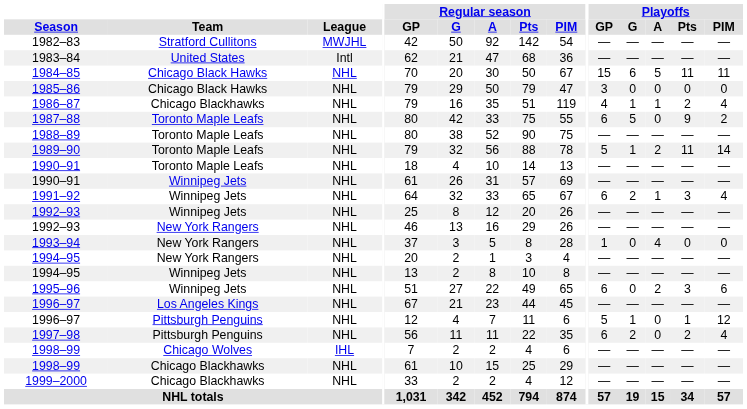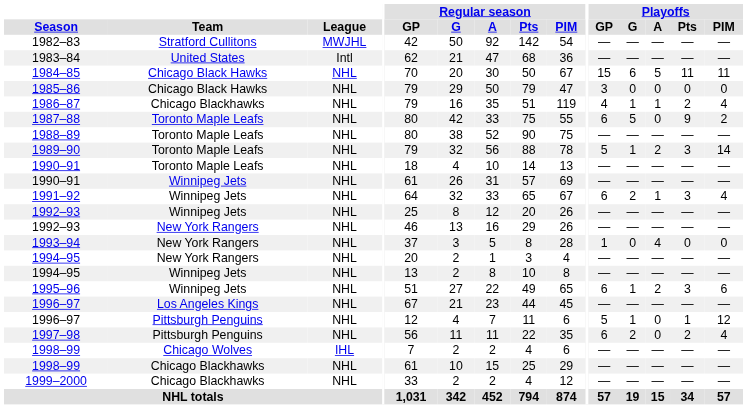 <table border="0" cellpadding="1" cellspacing="0" style="text-align:center; width:60em">
 <tr bgcolor="#e0e0e0">
 <th colspan="3" bgcolor="#ffffff"></th>
 <th rowspan="100" bgcolor="#ffffff"></th>
 <th colspan="5"><a href='#'>Regular season</a></th>
 <th rowspan="100" bgcolor="#ffffff"></th>
 <th colspan="5"><a href='#'>Playoffs</a></th>
 </tr>
 <tr bgcolor="#e0e0e0">
 <th><a href='#'>Season</a></th>
 <th>Team</th>
 <th>League</th>
 <th>GP</th>
 <th><a href='#'>G</a></th>
 <th><a href='#'>A</a></th>
 <th><a href='#'>Pts</a></th>
 <th><a href='#'>PIM</a></th>
 <th>GP</th>
 <th>G</th>
 <th>A</th>
 <th>Pts</th>
 <th>PIM</th>
 </tr>
 <tr>
 <td>1982–83</td>
 <td><a href='#'>Stratford Cullitons</a></td>
 <td><a href='#'>MWJHL</a></td>
 <td>42</td>
 <td>50</td>
 <td>92</td>
 <td>142</td>
 <td>54</td>
 <td>—</td>
 <td>—</td>
 <td>—</td>
 <td>—</td>
 <td>—</td>
 </tr>
 <tr bgcolor="#f0f0f0">
 <td>1983–84</td>
 <td><a href='#'>United States</a></td>
 <td>Intl</td>
 <td>62</td>
 <td>21</td>
 <td>47</td>
 <td>68</td>
 <td>36</td>
 <td>—</td>
 <td>—</td>
 <td>—</td>
 <td>—</td>
 <td>—</td>
 </tr>
 <tr>
 <td><a href='#'>1984–85</a></td>
 <td><a href='#'>Chicago Black Hawks</a></td>
 <td><a href='#'>NHL</a></td>
 <td>70</td>
 <td>20</td>
 <td>30</td>
 <td>50</td>
 <td>67</td>
 <td>15</td>
 <td>6</td>
 <td>5</td>
 <td>11</td>
 <td>11</td>
 </tr>
 <tr bgcolor="#f0f0f0">
 <td><a href='#'>1985–86</a></td>
 <td>Chicago Black Hawks</td>
 <td>NHL</td>
 <td>79</td>
 <td>29</td>
 <td>50</td>
 <td>79</td>
 <td>47</td>
 <td>3</td>
 <td>0</td>
 <td>0</td>
 <td>0</td>
 <td>0</td>
 </tr>
 <tr>
 <td><a href='#'>1986–87</a></td>
 <td>Chicago Blackhawks</td>
 <td>NHL</td>
 <td>79</td>
 <td>16</td>
 <td>35</td>
 <td>51</td>
 <td>119</td>
 <td>4</td>
 <td>1</td>
 <td>1</td>
 <td>2</td>
 <td>4</td>
 </tr>
 <tr bgcolor="#f0f0f0">
 <td><a href='#'>1987–88</a></td>
 <td><a href='#'>Toronto Maple Leafs</a></td>
 <td>NHL</td>
 <td>80</td>
 <td>42</td>
 <td>33</td>
 <td>75</td>
 <td>55</td>
 <td>6</td>
 <td>5</td>
 <td>0</td>
 <td>9</td>
 <td>2</td>
 </tr>
 <tr>
 <td><a href='#'>1988–89</a></td>
 <td>Toronto Maple Leafs</td>
 <td>NHL</td>
 <td>80</td>
 <td>38</td>
 <td>52</td>
 <td>90</td>
 <td>75</td>
 <td>—</td>
 <td>—</td>
 <td>—</td>
 <td>—</td>
 <td>—</td>
 </tr>
 <tr bgcolor="#f0f0f0">
 <td><a href='#'>1989–90</a></td>
 <td>Toronto Maple Leafs</td>
 <td>NHL</td>
 <td>79</td>
 <td>32</td>
 <td>56</td>
 <td>88</td>
 <td>78</td>
 <td>5</td>
 <td>1</td>
 <td>2</td>
-<td>11</td>
+<td>3</td>
 <td>14</td>
 </tr>
 <tr>
 <td><a href='#'>1990–91</a></td>
 <td>Toronto Maple Leafs</td>
 <td>NHL</td>
 <td>18</td>
 <td>4</td>
 <td>10</td>
 <td>14</td>
 <td>13</td>
 <td>—</td>
 <td>—</td>
 <td>—</td>
 <td>—</td>
 <td>—</td>
 </tr>
 <tr bgcolor="#f0f0f0">
 <td>1990–91</td>
 <td><a href='#'>Winnipeg Jets</a></td>
 <td>NHL</td>
 <td>61</td>
 <td>26</td>
 <td>31</td>
 <td>57</td>
 <td>69</td>
 <td>—</td>
 <td>—</td>
 <td>—</td>
 <td>—</td>
 <td>—</td>
 </tr>
 <tr>
 <td><a href='#'>1991–92</a></td>
 <td>Winnipeg Jets</td>
 <td>NHL</td>
 <td>64</td>
 <td>32</td>
 <td>33</td>
 <td>65</td>
 <td>67</td>
 <td>6</td>
 <td>2</td>
 <td>1</td>
 <td>3</td>
 <td>4</td>
 </tr>
 <tr bgcolor="#f0f0f0">
 <td><a href='#'>1992–93</a></td>
 <td>Winnipeg Jets</td>
 <td>NHL</td>
 <td>25</td>
 <td>8</td>
 <td>12</td>
 <td>20</td>
 <td>26</td>
 <td>—</td>
 <td>—</td>
 <td>—</td>
 <td>—</td>
 <td>—</td>
 </tr>
 <tr>
 <td>1992–93</td>
 <td><a href='#'>New York Rangers</a></td>
 <td>NHL</td>
 <td>46</td>
 <td>13</td>
 <td>16</td>
 <td>29</td>
 <td>26</td>
 <td>—</td>
 <td>—</td>
 <td>—</td>
 <td>—</td>
 <td>—</td>
 </tr>
 <tr bgcolor="#f0f0f0">
 <td><a href='#'>1993–94</a></td>
 <td>New York Rangers</td>
 <td>NHL</td>
 <td>37</td>
 <td>3</td>
 <td>5</td>
 <td>8</td>
 <td>28</td>
 <td>1</td>
 <td>0</td>
 <td>4</td>
 <td>0</td>
 <td>0</td>
 </tr>
 <tr>
 <td><a href='#'>1994–95</a></td>
 <td>New York Rangers</td>
 <td>NHL</td>
 <td>20</td>
 <td>2</td>
 <td>1</td>
 <td>3</td>
 <td>4</td>
 <td>—</td>
 <td>—</td>
 <td>—</td>
 <td>—</td>
 <td>—</td>
 </tr>
 <tr bgcolor="#f0f0f0">
 <td>1994–95</td>
 <td>Winnipeg Jets</td>
 <td>NHL</td>
 <td>13</td>
 <td>2</td>
 <td>8</td>
 <td>10</td>
 <td>8</td>
 <td>—</td>
 <td>—</td>
 <td>—</td>
 <td>—</td>
 <td>—</td>
 </tr>
 <tr>
 <td><a href='#'>1995–96</a></td>
 <td>Winnipeg Jets</td>
 <td>NHL</td>
 <td>51</td>
 <td>27</td>
 <td>22</td>
 <td>49</td>
 <td>65</td>
 <td>6</td>
-<td>0</td>
+<td>1</td>
 <td>2</td>
 <td>3</td>
 <td>6</td>
 </tr>
 <tr bgcolor="#f0f0f0">
 <td><a href='#'>1996–97</a></td>
 <td><a href='#'>Los Angeles Kings</a></td>
 <td>NHL</td>
 <td>67</td>
 <td>21</td>
 <td>23</td>
 <td>44</td>
 <td>45</td>
 <td>—</td>
 <td>—</td>
 <td>—</td>
 <td>—</td>
 <td>—</td>
 </tr>
 <tr>
 <td>1996–97</td>
 <td><a href='#'>Pittsburgh Penguins</a></td>
 <td>NHL</td>
 <td>12</td>
 <td>4</td>
 <td>7</td>
 <td>11</td>
 <td>6</td>
 <td>5</td>
 <td>1</td>
 <td>0</td>
 <td>1</td>
 <td>12</td>
 </tr>
 <tr bgcolor="#f0f0f0">
 <td><a href='#'>1997–98</a></td>
 <td>Pittsburgh Penguins</td>
 <td>NHL</td>
 <td>56</td>
 <td>11</td>
 <td>11</td>
 <td>22</td>
 <td>35</td>
 <td>6</td>
 <td>2</td>
 <td>0</td>
 <td>2</td>
 <td>4</td>
 </tr>
 <tr>
 <td><a href='#'>1998–99</a></td>
 <td><a href='#'>Chicago Wolves</a></td>
 <td><a href='#'>IHL</a></td>
 <td>7</td>
 <td>2</td>
 <td>2</td>
 <td>4</td>
 <td>6</td>
 <td>—</td>
 <td>—</td>
 <td>—</td>
 <td>—</td>
 <td>—</td>
 </tr>
 <tr bgcolor="#f0f0f0">
 <td><a href='#'>1998–99</a></td>
 <td>Chicago Blackhawks</td>
 <td>NHL</td>
 <td>61</td>
 <td>10</td>
 <td>15</td>
 <td>25</td>
 <td>29</td>
 <td>—</td>
 <td>—</td>
 <td>—</td>
 <td>—</td>
 <td>—</td>
 </tr>
 <tr>
 <td><a href='#'>1999–2000</a></td>
 <td>Chicago Blackhawks</td>
 <td>NHL</td>
 <td>33</td>
 <td>2</td>
 <td>2</td>
 <td>4</td>
 <td>12</td>
 <td>—</td>
 <td>—</td>
 <td>—</td>
 <td>—</td>
 <td>—</td>
 </tr>
 <tr bgcolor="#e0e0e0">
 <th colspan="3">NHL totals</th>
 <th>1,031</th>
 <th>342</th>
 <th>452</th>
 <th>794</th>
 <th>874</th>
 <th>57</th>
 <th>19</th>
 <th>15</th>
 <th>34</th>
 <th>57</th>
 </tr>
 </table>
